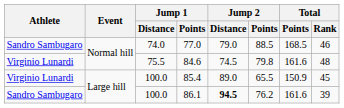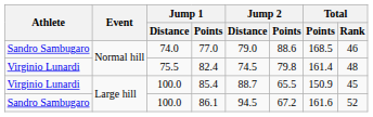 <table class="wikitable" style="font-size:90%">
 <tr>
 <th rowspan="2">Athlete</th>
 <th rowspan="2">Event</th>
 <th colspan="2">Jump 1</th>
 <th colspan="2">Jump 2</th>
 <th colspan="2">Total</th>
 </tr>
 <tr>
 <th>Distance</th>
 <th>Points</th>
 <th>Distance</th>
 <th>Points</th>
 <th>Points</th>
 <th>Rank</th>
 </tr>
 <tr>
 <td><a href='#'>Sandro Sambugaro</a></td>
 <td rowspan="2">Normal hill</td>
 <td align="center">74.0</td>
 <td align="center">77.0</td>
 <td align="center">79.0</td>
-<td align="center">88.5</td>
+<td align="center">88.6</td>
 <td align="center">168.5</td>
 <td align="center">46</td>
 </tr>
 <tr>
 <td><a href='#'>Virginio Lunardi</a></td>
 <td align="center">75.5</td>
-<td align="center">84.6</td>
+<td align="center">82.4</td>
 <td align="center">74.5</td>
 <td align="center">79.8</td>
-<td align="center">161.6</td>
+<td align="center">161.4</td>
 <td align="center">48</td>
 </tr>
 <tr>
 <td><a href='#'>Virginio Lunardi</a></td>
 <td rowspan="2">Large hill</td>
 <td align="center">100.0</td>
 <td align="center">85.4</td>
-<td align="center">89.0</td>
+<td align="center">88.7</td>
 <td align="center">65.5</td>
 <td align="center">150.9</td>
 <td align="center">45</td>
 </tr>
 <tr>
 <td><a href='#'>Sandro Sambugaro</a></td>
 <td align="center">100.0</td>
 <td align="center">86.1</td>
-<td align="center"><strong>94.5</strong></td>
-<td align="center">76.2</td>
+<td align="center">94.5</td>
+<td align="center">67.2</td>
 <td align="center">161.6</td>
-<td align="center">39</td>
+<td align="center">52</td>
 </tr>
 </table>
